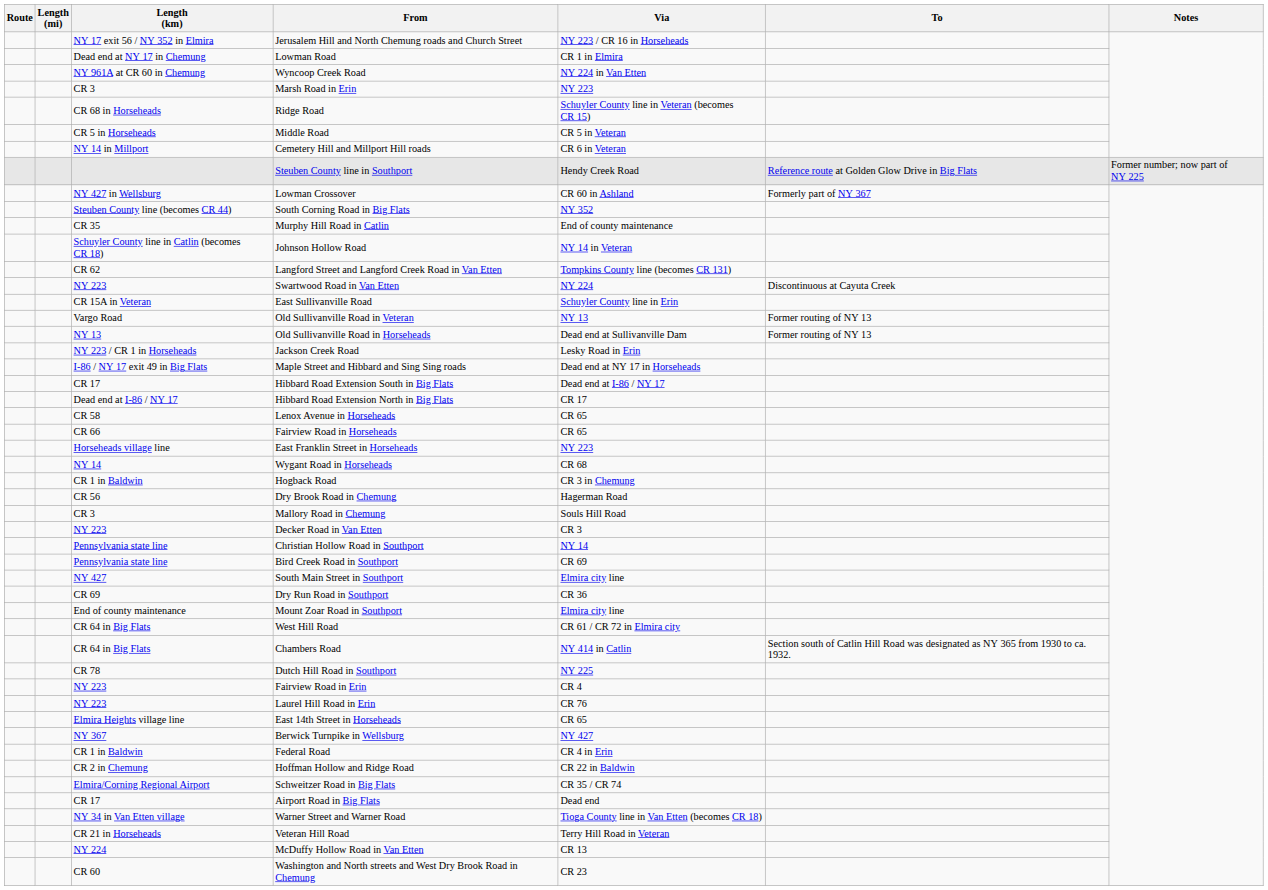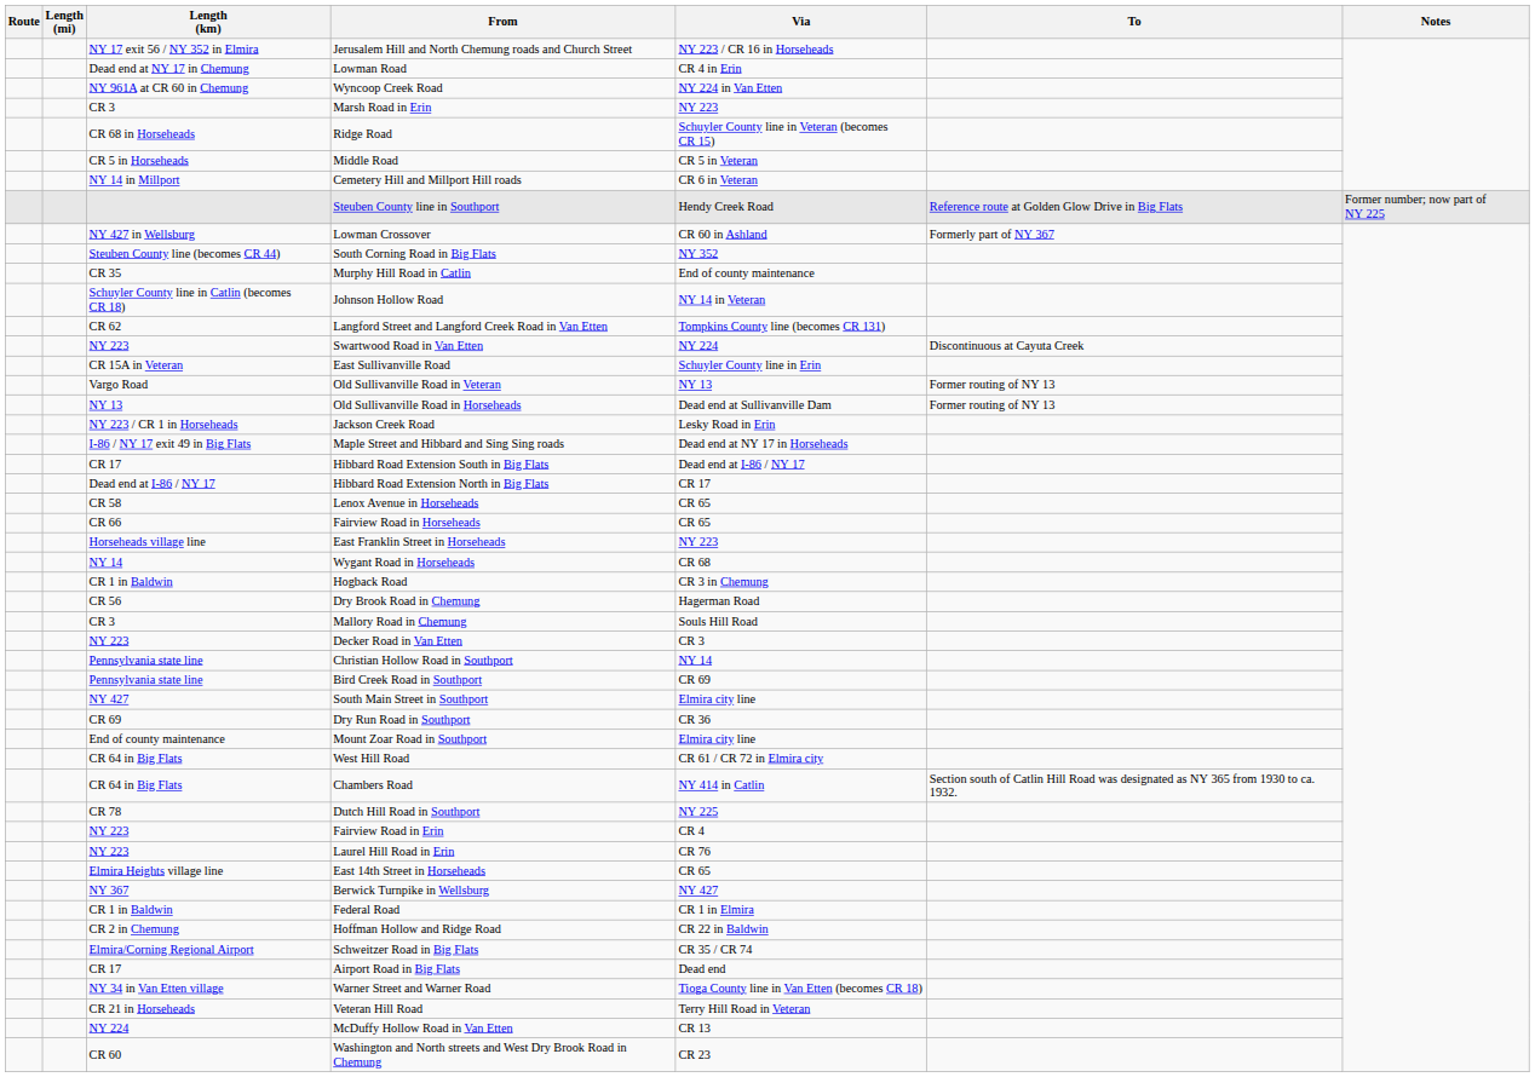 <table class="wikitable sortable">
 <tr>
 <th>Route</th>
 <th>Length<br>(mi)</th>
 <th>Length<br>(km)</th>
 <th class="unsortable">From</th>
 <th class="unsortable">Via</th>
 <th class="unsortable">To</th>
 <th class="unsortable">Notes</th>
 </tr>
 <tr>
 <td id="1"></td>
 <td></td>
 <td><a href='#'>NY&nbsp;17</a> exit 56 / <a href='#'>NY&nbsp;352</a> in <a href='#'>Elmira</a></td>
 <td>Jerusalem Hill and North Chemung roads and Church Street</td>
 <td><a href='#'>NY&nbsp;223</a> / CR 16 in <a href='#'>Horseheads</a></td>
 <td></td>
 </tr>
 <tr>
 <td id="2"></td>
 <td></td>
 <td>Dead end at <a href='#'>NY&nbsp;17</a> in <a href='#'>Chemung</a></td>
 <td>Lowman Road</td>
-<td>CR 1 in <a href='#'>Elmira</a></td>
+<td>CR 4 in <a href='#'>Erin</a></td>
 <td></td>
 </tr>
 <tr>
 <td id="3"></td>
 <td></td>
 <td><a href='#'>NY&nbsp;961A</a> at CR 60 in <a href='#'>Chemung</a></td>
 <td>Wyncoop Creek Road</td>
 <td><a href='#'>NY&nbsp;224</a> in <a href='#'>Van Etten</a></td>
 <td></td>
 </tr>
 <tr>
 <td id="4"></td>
 <td></td>
 <td>CR 3</td>
 <td>Marsh Road in <a href='#'>Erin</a></td>
 <td><a href='#'>NY&nbsp;223</a></td>
 <td></td>
 </tr>
 <tr>
 <td id="5"></td>
 <td></td>
 <td>CR 68 in <a href='#'>Horseheads</a></td>
 <td>Ridge Road</td>
 <td><a href='#'>Schuyler County</a> line in <a href='#'>Veteran</a> (becomes <a href='#'>CR 15</a>)</td>
 <td></td>
 </tr>
 <tr>
 <td id="6"></td>
 <td></td>
 <td>CR 5 in <a href='#'>Horseheads</a></td>
 <td>Middle Road</td>
 <td>CR 5 in <a href='#'>Veteran</a></td>
 <td></td>
 </tr>
 <tr>
 <td id="6A"></td>
 <td></td>
 <td><a href='#'>NY&nbsp;14</a> in <a href='#'>Millport</a></td>
 <td>Cemetery Hill and Millport Hill roads</td>
 <td>CR 6 in <a href='#'>Veteran</a></td>
 <td></td>
 </tr>
 <tr style="background-color:#e7e7e7">
 <td id="7"></td>
 <td></td>
 <td></td>
 <td><a href='#'>Steuben County</a> line in <a href='#'>Southport</a></td>
 <td>Hendy Creek Road</td>
 <td><a href='#'>Reference route</a> at Golden Glow Drive in <a href='#'>Big Flats</a></td>
 <td>Former number; now part of <a href='#'>NY&nbsp;225</a></td>
 </tr>
 <tr>
 <td id="8"></td>
 <td></td>
 <td><a href='#'>NY&nbsp;427</a> in <a href='#'>Wellsburg</a></td>
 <td>Lowman Crossover</td>
 <td>CR 60 in <a href='#'>Ashland</a></td>
 <td>Formerly part of <a href='#'>NY&nbsp;367</a></td>
 </tr>
 <tr>
 <td id="10"></td>
 <td></td>
 <td><a href='#'>Steuben County</a> line (becomes <a href='#'>CR 44</a>)</td>
 <td>South Corning Road in <a href='#'>Big Flats</a></td>
 <td><a href='#'>NY&nbsp;352</a></td>
 <td></td>
 </tr>
 <tr>
 <td id="11"></td>
 <td></td>
 <td>CR 35</td>
 <td>Murphy Hill Road in <a href='#'>Catlin</a></td>
 <td>End of county maintenance</td>
 <td></td>
 </tr>
 <tr>
 <td id="12"></td>
 <td></td>
 <td><a href='#'>Schuyler County</a> line in <a href='#'>Catlin</a> (becomes <a href='#'>CR 18</a>)</td>
 <td>Johnson Hollow Road</td>
 <td><a href='#'>NY&nbsp;14</a> in <a href='#'>Veteran</a></td>
 <td></td>
 </tr>
 <tr>
 <td id="13"></td>
 <td></td>
 <td>CR 62</td>
 <td>Langford Street and Langford Creek Road in <a href='#'>Van Etten</a></td>
 <td><a href='#'>Tompkins County</a> line (becomes <a href='#'>CR 131</a>)</td>
 <td></td>
 </tr>
 <tr>
 <td id="14"></td>
 <td></td>
 <td><a href='#'>NY&nbsp;223</a></td>
 <td>Swartwood Road in <a href='#'>Van Etten</a></td>
 <td><a href='#'>NY&nbsp;224</a></td>
 <td>Discontinuous at Cayuta Creek</td>
 </tr>
 <tr>
 <td id="15"></td>
 <td></td>
 <td>CR 15A in <a href='#'>Veteran</a></td>
 <td>East Sullivanville Road</td>
 <td><a href='#'>Schuyler County</a> line in <a href='#'>Erin</a></td>
 <td></td>
 </tr>
 <tr>
 <td id="15A"></td>
 <td></td>
 <td>Vargo Road</td>
 <td>Old Sullivanville Road in <a href='#'>Veteran</a></td>
 <td><a href='#'>NY&nbsp;13</a></td>
 <td>Former routing of NY 13</td>
 </tr>
 <tr>
 <td id="15B"></td>
 <td></td>
 <td><a href='#'>NY&nbsp;13</a></td>
 <td>Old Sullivanville Road in <a href='#'>Horseheads</a></td>
 <td>Dead end at Sullivanville Dam</td>
 <td>Former routing of NY 13</td>
 </tr>
 <tr>
 <td id="16"></td>
 <td></td>
 <td><a href='#'>NY&nbsp;223</a> / CR 1 in <a href='#'>Horseheads</a></td>
 <td>Jackson Creek Road</td>
 <td>Lesky Road in <a href='#'>Erin</a></td>
 <td></td>
 </tr>
 <tr>
 <td id="17"></td>
 <td></td>
 <td><a href='#'>I-86</a> / <a href='#'>NY&nbsp;17</a> exit 49 in <a href='#'>Big Flats</a></td>
 <td>Maple Street and Hibbard and Sing Sing roads</td>
 <td>Dead end at NY 17 in <a href='#'>Horseheads</a></td>
 <td></td>
 </tr>
 <tr>
 <td id="17A"></td>
 <td></td>
 <td>CR 17</td>
 <td>Hibbard Road Extension South in <a href='#'>Big Flats</a></td>
 <td>Dead end at <a href='#'>I-86</a> / <a href='#'>NY&nbsp;17</a></td>
 <td></td>
 </tr>
 <tr>
 <td id="17B"></td>
 <td></td>
 <td>Dead end at <a href='#'>I-86</a> / <a href='#'>NY&nbsp;17</a></td>
 <td>Hibbard Road Extension North in <a href='#'>Big Flats</a></td>
 <td>CR 17</td>
 <td></td>
 </tr>
 <tr>
 <td id="18"></td>
 <td></td>
 <td>CR 58</td>
 <td>Lenox Avenue in <a href='#'>Horseheads</a></td>
 <td>CR 65</td>
 <td></td>
 </tr>
 <tr>
 <td id="19"></td>
 <td></td>
 <td>CR 66</td>
 <td>Fairview Road in <a href='#'>Horseheads</a></td>
 <td>CR 65</td>
 <td></td>
 </tr>
 <tr>
 <td id="20"></td>
 <td></td>
 <td><a href='#'>Horseheads village</a> line</td>
 <td>East Franklin Street in <a href='#'>Horseheads</a></td>
 <td><a href='#'>NY&nbsp;223</a></td>
 <td></td>
 </tr>
 <tr>
 <td id="21"></td>
 <td></td>
 <td><a href='#'>NY&nbsp;14</a></td>
 <td>Wygant Road in <a href='#'>Horseheads</a></td>
 <td>CR 68</td>
 <td></td>
 </tr>
 <tr>
 <td id="22"></td>
 <td></td>
 <td>CR 1 in <a href='#'>Baldwin</a></td>
 <td>Hogback Road</td>
 <td>CR 3 in <a href='#'>Chemung</a></td>
 <td></td>
 </tr>
 <tr>
 <td id="23-1"></td>
 <td></td>
 <td>CR 56</td>
 <td>Dry Brook Road in <a href='#'>Chemung</a></td>
 <td>Hagerman Road</td>
 <td></td>
 </tr>
 <tr>
 <td id="23-2"></td>
 <td></td>
 <td>CR 3</td>
 <td>Mallory Road in <a href='#'>Chemung</a></td>
 <td>Souls Hill Road</td>
 <td></td>
 </tr>
 <tr>
 <td id="24"></td>
 <td></td>
 <td><a href='#'>NY&nbsp;223</a></td>
 <td>Decker Road in <a href='#'>Van Etten</a></td>
 <td>CR 3</td>
 <td></td>
 </tr>
 <tr>
 <td id="26"></td>
 <td></td>
 <td><a href='#'>Pennsylvania state line</a></td>
 <td>Christian Hollow Road in <a href='#'>Southport</a></td>
 <td><a href='#'>NY&nbsp;14</a></td>
 <td></td>
 </tr>
 <tr>
 <td id="27"></td>
 <td></td>
 <td><a href='#'>Pennsylvania state line</a></td>
 <td>Bird Creek Road in <a href='#'>Southport</a></td>
 <td>CR 69</td>
 <td></td>
 </tr>
 <tr>
 <td id="28"></td>
 <td></td>
 <td><a href='#'>NY&nbsp;427</a></td>
 <td>South Main Street in <a href='#'>Southport</a></td>
 <td><a href='#'>Elmira city</a> line</td>
 <td></td>
 </tr>
 <tr>
 <td id="29"></td>
 <td></td>
 <td>CR 69</td>
 <td>Dry Run Road in <a href='#'>Southport</a></td>
 <td>CR 36</td>
 <td></td>
 </tr>
 <tr>
 <td id="31"></td>
 <td></td>
 <td>End of county maintenance</td>
 <td>Mount Zoar Road in <a href='#'>Southport</a></td>
 <td><a href='#'>Elmira city</a> line</td>
 <td></td>
 </tr>
 <tr>
 <td id="33"></td>
 <td></td>
 <td>CR 64 in <a href='#'>Big Flats</a></td>
 <td>West Hill Road</td>
 <td>CR 61 / CR 72 in <a href='#'>Elmira city</a></td>
 <td></td>
 </tr>
 <tr>
 <td id="35"></td>
 <td></td>
 <td>CR 64 in <a href='#'>Big Flats</a></td>
 <td>Chambers Road</td>
 <td><a href='#'>NY&nbsp;414</a> in <a href='#'>Catlin</a></td>
 <td>Section south of Catlin Hill Road was designated as NY 365 from 1930 to ca. 1932.</td>
 </tr>
 <tr>
 <td id="36"></td>
 <td></td>
 <td>CR 78</td>
 <td>Dutch Hill Road in <a href='#'>Southport</a></td>
 <td><a href='#'>NY&nbsp;225</a></td>
 <td></td>
 </tr>
 <tr>
 <td id="37"></td>
 <td></td>
 <td><a href='#'>NY&nbsp;223</a></td>
 <td>Fairview Road in <a href='#'>Erin</a></td>
 <td>CR 4</td>
 <td></td>
 </tr>
 <tr>
 <td id="38"></td>
 <td></td>
 <td><a href='#'>NY&nbsp;223</a></td>
 <td>Laurel Hill Road in <a href='#'>Erin</a></td>
 <td>CR 76</td>
 <td></td>
 </tr>
 <tr>
 <td id="39"></td>
 <td></td>
 <td><a href='#'>Elmira Heights</a> village line</td>
 <td>East 14th Street in <a href='#'>Horseheads</a></td>
 <td>CR 65</td>
 <td></td>
 </tr>
 <tr>
 <td id="40"></td>
 <td></td>
 <td><a href='#'>NY&nbsp;367</a></td>
 <td>Berwick Turnpike in <a href='#'>Wellsburg</a></td>
 <td><a href='#'>NY&nbsp;427</a></td>
 <td></td>
 </tr>
 <tr>
 <td id="41"></td>
 <td></td>
 <td>CR 1 in <a href='#'>Baldwin</a></td>
 <td>Federal Road</td>
-<td>CR 4 in <a href='#'>Erin</a></td>
+<td>CR 1 in <a href='#'>Elmira</a></td>
 <td></td>
 </tr>
 <tr>
 <td id="42"></td>
 <td></td>
 <td>CR 2 in <a href='#'>Chemung</a></td>
 <td>Hoffman Hollow and Ridge Road</td>
 <td>CR 22 in <a href='#'>Baldwin</a></td>
 <td></td>
 </tr>
 <tr>
 <td id="43"></td>
 <td></td>
 <td><a href='#'>Elmira/Corning Regional Airport</a></td>
 <td>Schweitzer Road in <a href='#'>Big Flats</a></td>
 <td>CR 35 / CR 74</td>
 <td></td>
 </tr>
 <tr>
 <td id="43A"></td>
 <td></td>
 <td>CR 17</td>
 <td>Airport Road in <a href='#'>Big Flats</a></td>
 <td>Dead end</td>
 <td></td>
 </tr>
 <tr>
 <td id="46"></td>
 <td></td>
 <td><a href='#'>NY&nbsp;34</a> in <a href='#'>Van Etten village</a></td>
 <td>Warner Street and Warner Road</td>
 <td><a href='#'>Tioga County</a> line in <a href='#'>Van Etten</a> (becomes <a href='#'>CR 18</a>)</td>
 <td></td>
 </tr>
 <tr>
 <td id="47"></td>
 <td></td>
 <td>CR 21 in <a href='#'>Horseheads</a></td>
 <td>Veteran Hill Road</td>
 <td>Terry Hill Road in <a href='#'>Veteran</a></td>
 <td></td>
 </tr>
 <tr>
 <td id="48"></td>
 <td></td>
 <td><a href='#'>NY&nbsp;224</a></td>
 <td>McDuffy Hollow Road in <a href='#'>Van Etten</a></td>
 <td>CR 13</td>
 <td></td>
 </tr>
 <tr>
 <td id="50"></td>
 <td></td>
 <td>CR 60</td>
 <td>Washington and North streets and West Dry Brook Road in <a href='#'>Chemung</a></td>
 <td>CR 23</td>
 <td></td>
 </tr>
 </table>
